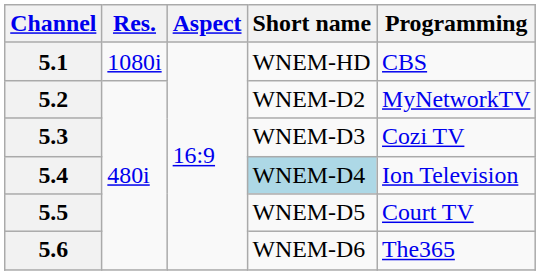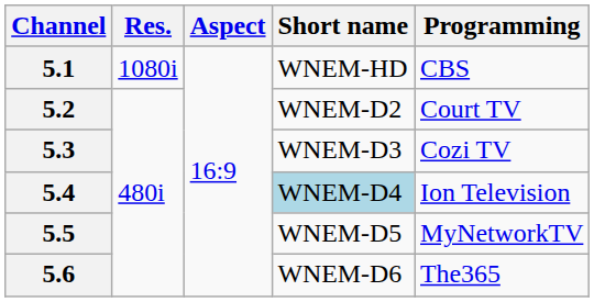 <table class="wikitable">
 <tr>
 <th><a href='#'>Channel</a></th>
 <th><a href='#'>Res.</a></th>
 <th><a href='#'>Aspect</a></th>
 <th>Short name</th>
 <th>Programming</th>
 </tr>
 <tr>
 <th scope = "row">5.1</th>
 <td><a href='#'>1080i</a></td>
 <td rowspan=6><a href='#'>16:9</a></td>
 <td>WNEM-HD</td>
 <td><a href='#'>CBS</a></td>
 </tr>
 <tr>
 <th scope = "row">5.2</th>
 <td rowspan=5><a href='#'>480i</a></td>
 <td>WNEM-D2</td>
-<td><a href='#'>MyNetworkTV</a></td>
+<td><a href='#'>Court TV</a></td>
 </tr>
 <tr>
 <th scope = "row">5.3</th>
 <td>WNEM-D3</td>
 <td><a href='#'>Cozi TV</a></td>
 </tr>
 <tr>
 <th scope = "row">5.4</th>
 <td style="background: lightblue;">WNEM-D4</td>
 <td><a href='#'>Ion Television</a></td>
 </tr>
 <tr>
 <th scope = "row">5.5</th>
 <td>WNEM-D5</td>
-<td><a href='#'>Court TV</a></td>
+<td><a href='#'>MyNetworkTV</a></td>
 </tr>
 <tr>
 <th scope = "row">5.6</th>
 <td>WNEM-D6</td>
 <td><a href='#'>The365</a></td>
 </tr>
 </table>
